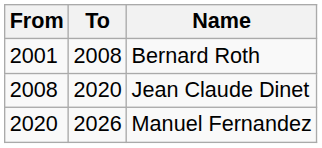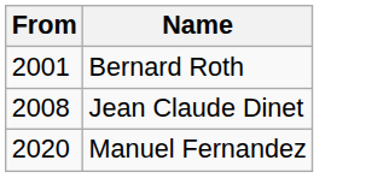 <table class="wikitable">
 <tr>
 <th>From</th>
-<th>To</th>
 <th>Name</th>
 </tr>
 <tr>
 <td>2001</td>
-<td>2008</td>
 <td>Bernard Roth</td>
 </tr>
 <tr>
 <td>2008</td>
-<td>2020</td>
 <td>Jean Claude Dinet</td>
 </tr>
 <tr>
 <td>2020</td>
-<td>2026</td>
 <td>Manuel Fernandez</td>
 </tr>
 </table>
